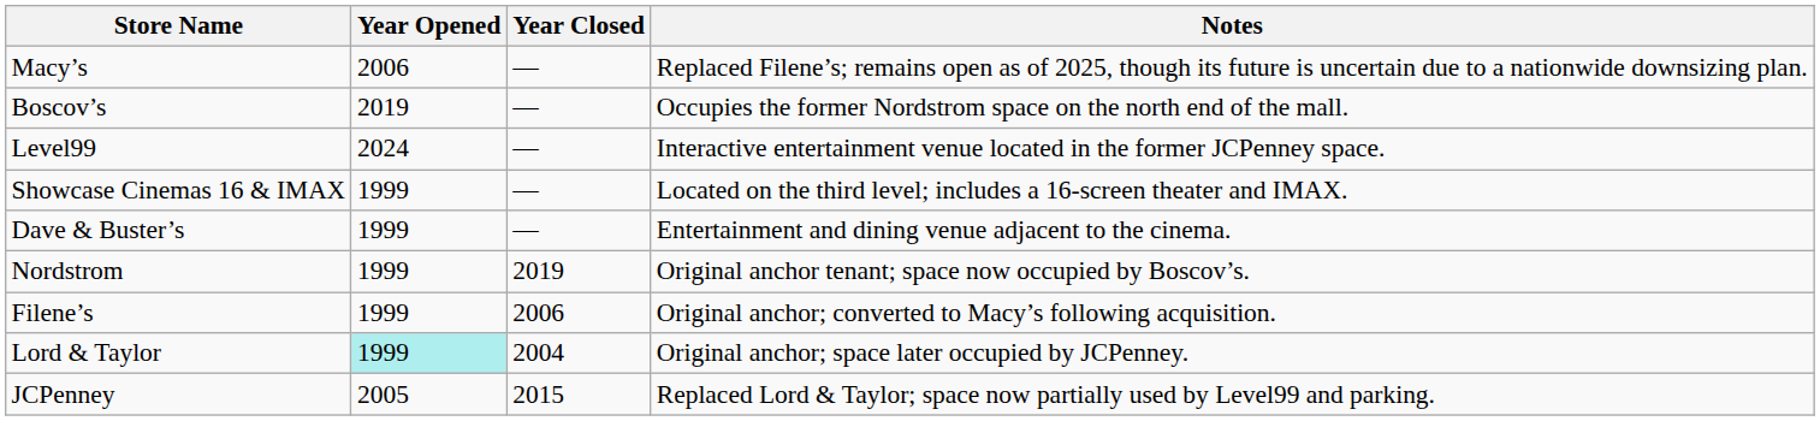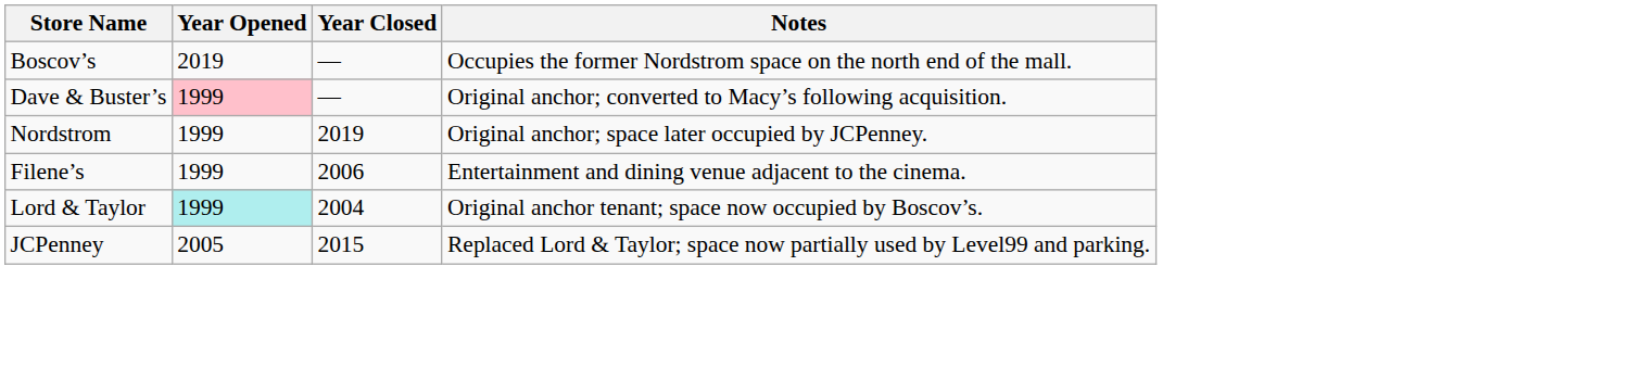 <table class="wikitable">
 <tr>
 <th>Store Name</th>
 <th>Year Opened</th>
 <th>Year Closed</th>
 <th>Notes</th>
 </tr>
 <tr>
-<td>Macy’s</td>
-<td>2006</td>
-<td>—</td>
-<td>Replaced Filene’s; remains open as of 2025, though its future is uncertain due to a nationwide downsizing plan.</td>
-</tr>
-<tr>
 <td>Boscov’s</td>
 <td>2019</td>
 <td>—</td>
 <td>Occupies the former Nordstrom space on the north end of the mall.</td>
 </tr>
 <tr>
-<td>Level99</td>
-<td>2024</td>
+<td>Dave & Buster’s</td>
+<td style="background: pink;">1999</td>
 <td>—</td>
-<td>Interactive entertainment venue located in the former JCPenney space.</td>
-</tr>
-<tr>
-<td>Showcase Cinemas 16 & IMAX</td>
-<td>1999</td>
-<td>—</td>
-<td>Located on the third level; includes a 16-screen theater and IMAX.</td>
-</tr>
-<tr>
-<td>Dave & Buster’s</td>
-<td>1999</td>
-<td>—</td>
-<td>Entertainment and dining venue adjacent to the cinema.</td>
+<td>Original anchor; converted to Macy’s following acquisition.</td>
 </tr>
 <tr>
 <td>Nordstrom</td>
 <td>1999</td>
 <td>2019</td>
-<td>Original anchor tenant; space now occupied by Boscov’s.</td>
+<td>Original anchor; space later occupied by JCPenney.</td>
 </tr>
 <tr>
 <td>Filene’s</td>
 <td>1999</td>
 <td>2006</td>
-<td>Original anchor; converted to Macy’s following acquisition.</td>
+<td>Entertainment and dining venue adjacent to the cinema.</td>
 </tr>
 <tr>
 <td>Lord & Taylor</td>
 <td style="background: paleturquoise;">1999</td>
 <td>2004</td>
-<td>Original anchor; space later occupied by JCPenney.</td>
+<td>Original anchor tenant; space now occupied by Boscov’s.</td>
 </tr>
 <tr>
 <td>JCPenney</td>
 <td>2005</td>
 <td>2015</td>
 <td>Replaced Lord & Taylor; space now partially used by Level99 and parking.</td>
 </tr>
 </table>
